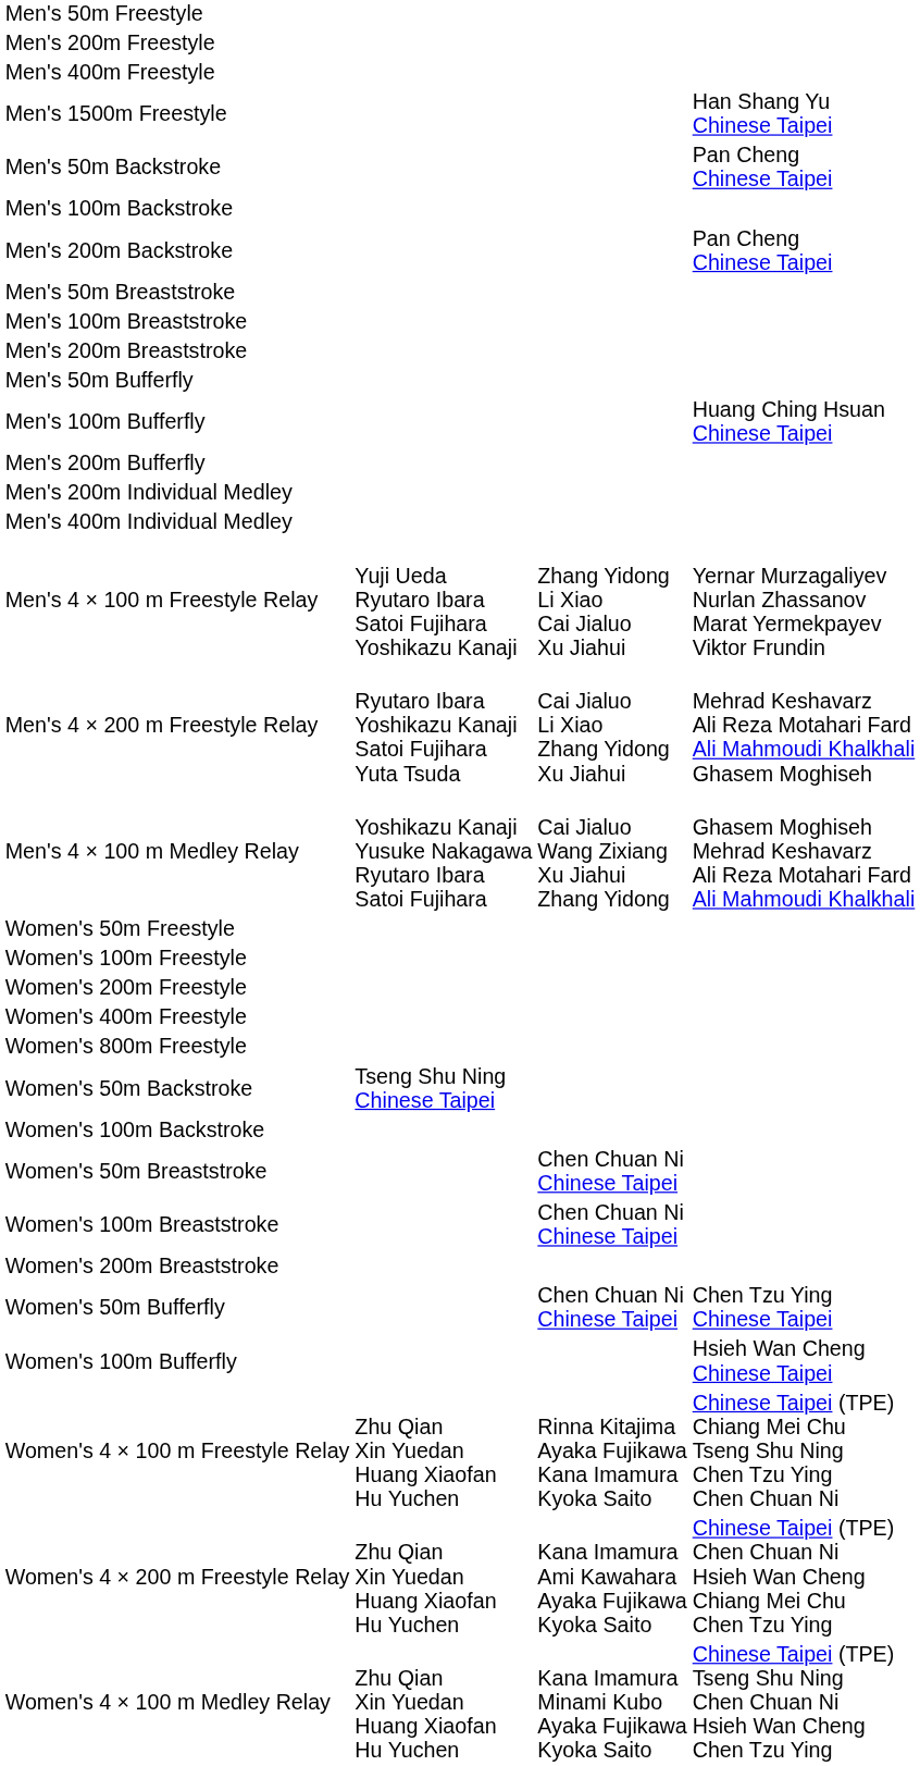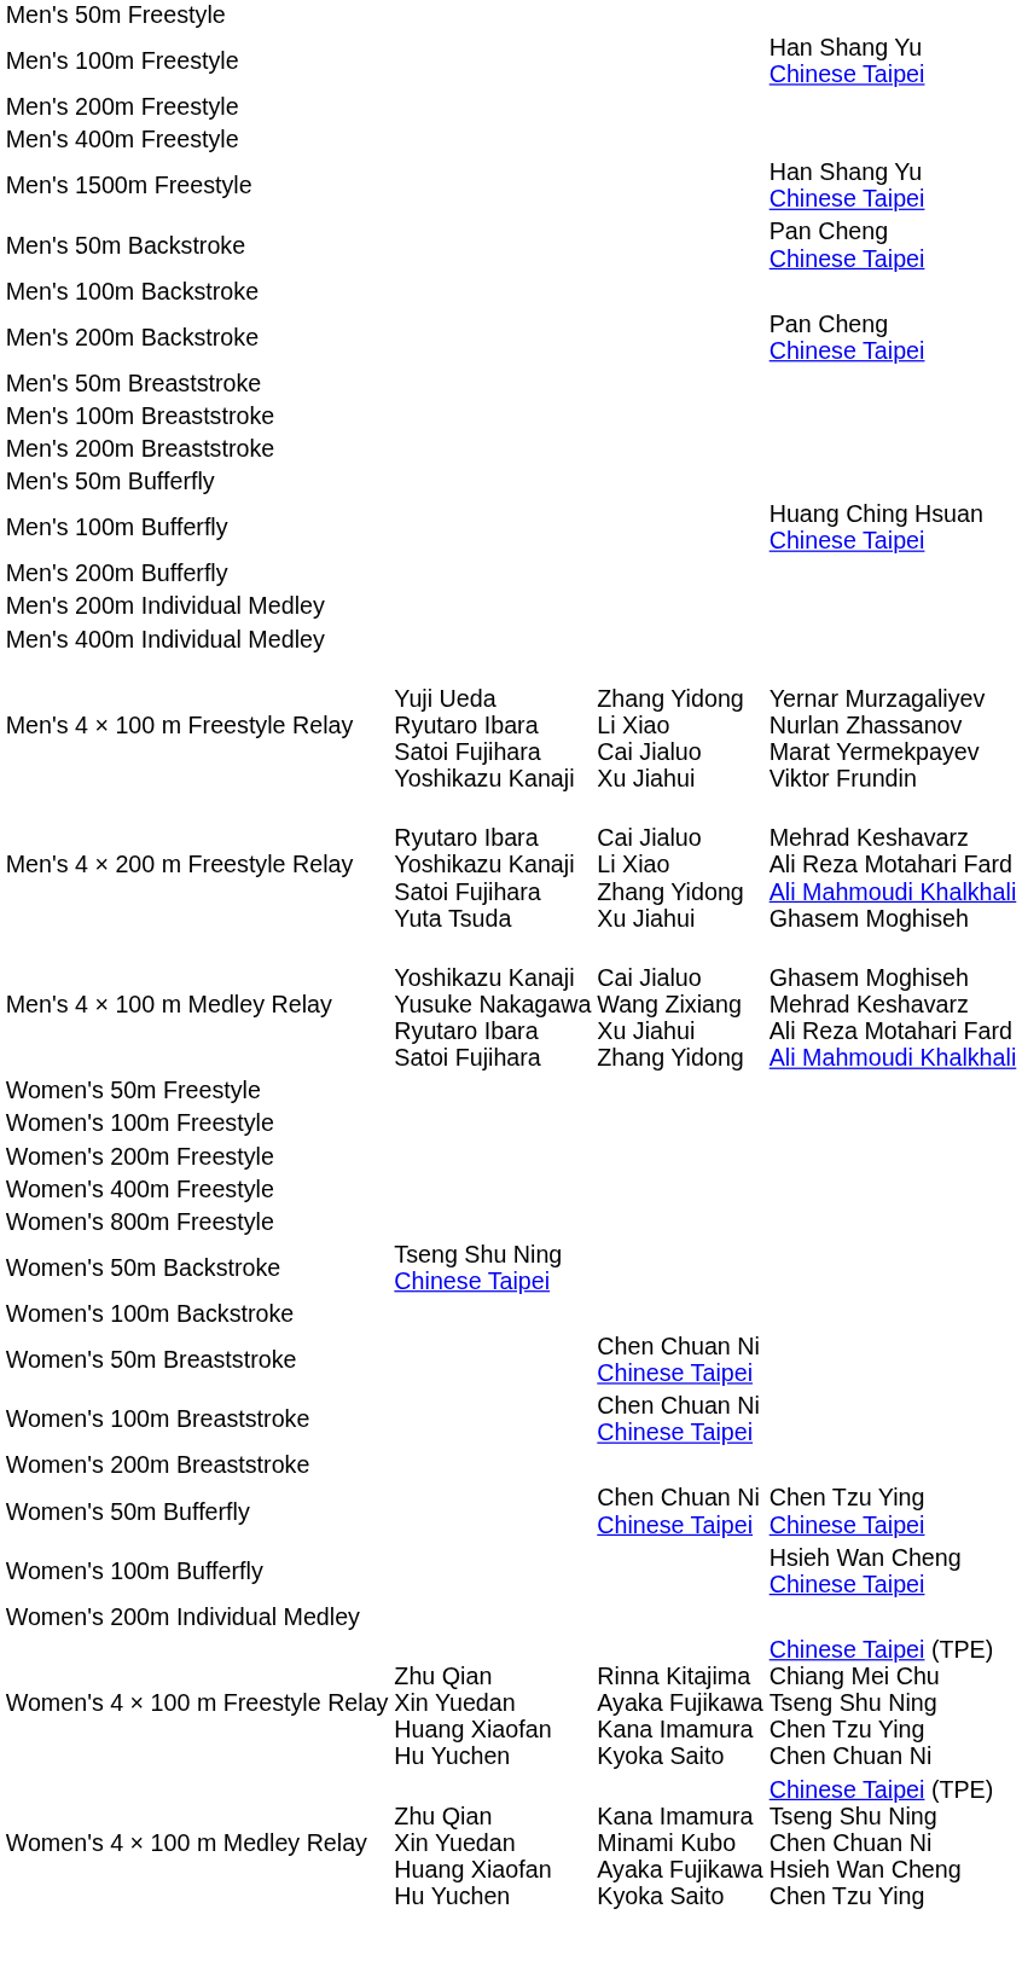 <table>
 <tr>
 <td>Men's 50m Freestyle</td>
 <td></td>
 <td></td>
 <td></td>
+</tr>
+<tr>
+<td>Men's 100m Freestyle</td>
+<td></td>
+<td></td>
+<td>Han Shang Yu<br> <a href='#'>Chinese Taipei</a></td>
 </tr>
 <tr>
 <td>Men's 200m Freestyle</td>
 <td></td>
 <td></td>
 <td></td>
 </tr>
 <tr>
 <td>Men's 400m Freestyle</td>
 <td></td>
 <td></td>
 <td></td>
 </tr>
 <tr>
 <td>Men's 1500m Freestyle</td>
 <td></td>
 <td></td>
 <td>Han Shang Yu<br> <a href='#'>Chinese Taipei</a></td>
 </tr>
 <tr>
 <td>Men's 50m Backstroke</td>
 <td></td>
 <td></td>
 <td>Pan Cheng<br> <a href='#'>Chinese Taipei</a></td>
 </tr>
 <tr>
 <td>Men's 100m Backstroke</td>
 <td></td>
 <td></td>
 <td></td>
 </tr>
 <tr>
 <td>Men's 200m Backstroke</td>
 <td></td>
 <td></td>
 <td>Pan Cheng<br> <a href='#'>Chinese Taipei</a></td>
 </tr>
 <tr>
 <td>Men's 50m Breaststroke</td>
 <td></td>
 <td></td>
 <td></td>
 </tr>
 <tr>
 <td>Men's 100m Breaststroke</td>
 <td></td>
 <td></td>
 <td></td>
 </tr>
 <tr>
 <td>Men's 200m Breaststroke</td>
 <td></td>
 <td></td>
 <td></td>
 </tr>
 <tr>
 <td>Men's 50m Bufferfly</td>
 <td></td>
 <td></td>
 <td></td>
 </tr>
 <tr>
 <td>Men's 100m Bufferfly</td>
 <td></td>
 <td></td>
 <td>Huang Ching Hsuan<br> <a href='#'>Chinese Taipei</a></td>
 </tr>
 <tr>
 <td>Men's 200m Bufferfly</td>
 <td></td>
 <td></td>
 <td></td>
 </tr>
 <tr>
 <td>Men's 200m Individual Medley</td>
 <td></td>
 <td></td>
 <td></td>
 </tr>
 <tr>
 <td>Men's 400m Individual Medley</td>
 <td></td>
 <td></td>
 <td></td>
 </tr>
 <tr>
 <td>Men's 4 × 100 m Freestyle Relay</td>
 <td><br>Yuji Ueda<br>Ryutaro Ibara<br>Satoi Fujihara<br>Yoshikazu Kanaji</td>
 <td><br>Zhang Yidong<br>Li Xiao<br>Cai Jialuo<br>Xu Jiahui</td>
 <td><br>Yernar Murzagaliyev<br>Nurlan Zhassanov<br>Marat Yermekpayev<br>Viktor Frundin</td>
 </tr>
 <tr>
 <td>Men's 4 × 200 m Freestyle Relay</td>
 <td><br>Ryutaro Ibara<br>Yoshikazu Kanaji<br>Satoi Fujihara<br>Yuta Tsuda</td>
 <td><br>Cai Jialuo<br>Li Xiao<br>Zhang Yidong<br>Xu Jiahui</td>
 <td><br>Mehrad Keshavarz<br>Ali Reza Motahari Fard<br><a href='#'>Ali Mahmoudi Khalkhali</a><br>Ghasem Moghiseh</td>
 </tr>
 <tr>
 <td>Men's 4 × 100 m Medley Relay</td>
 <td><br>Yoshikazu Kanaji<br>Yusuke Nakagawa<br>Ryutaro Ibara<br>Satoi Fujihara</td>
 <td><br>Cai Jialuo<br>Wang Zixiang<br>Xu Jiahui<br>Zhang Yidong</td>
 <td><br>Ghasem Moghiseh<br>Mehrad Keshavarz<br>Ali Reza Motahari Fard<br><a href='#'>Ali Mahmoudi Khalkhali</a></td>
 </tr>
 <tr>
 <td>Women's 50m Freestyle</td>
 <td></td>
 <td></td>
 <td></td>
 </tr>
 <tr>
 <td>Women's 100m Freestyle</td>
 <td></td>
 <td></td>
 <td></td>
 </tr>
 <tr>
 <td>Women's 200m Freestyle</td>
 <td></td>
 <td></td>
 <td></td>
 </tr>
 <tr>
 <td>Women's 400m Freestyle</td>
 <td></td>
 <td></td>
 <td></td>
 </tr>
 <tr>
 <td>Women's 800m Freestyle</td>
 <td></td>
 <td></td>
 <td></td>
 </tr>
 <tr>
 <td>Women's 50m Backstroke</td>
 <td>Tseng Shu Ning<br> <a href='#'>Chinese Taipei</a></td>
 <td></td>
 <td></td>
 </tr>
 <tr>
 <td>Women's 100m Backstroke</td>
 <td></td>
 <td></td>
 <td></td>
 </tr>
 <tr>
 <td>Women's 50m Breaststroke</td>
 <td></td>
 <td>Chen Chuan Ni<br> <a href='#'>Chinese Taipei</a></td>
 <td></td>
 </tr>
 <tr>
 <td>Women's 100m Breaststroke</td>
 <td></td>
 <td>Chen Chuan Ni<br> <a href='#'>Chinese Taipei</a></td>
 <td></td>
 </tr>
 <tr>
 <td>Women's 200m Breaststroke</td>
 <td></td>
 <td></td>
 <td></td>
 </tr>
 <tr>
 <td>Women's 50m Bufferfly</td>
 <td></td>
 <td>Chen Chuan Ni<br> <a href='#'>Chinese Taipei</a></td>
 <td>Chen Tzu Ying<br> <a href='#'>Chinese Taipei</a></td>
 </tr>
 <tr>
 <td>Women's 100m Bufferfly</td>
 <td></td>
 <td></td>
 <td>Hsieh Wan Cheng<br> <a href='#'>Chinese Taipei</a></td>
 </tr>
 <tr>
+<td>Women's 200m Individual Medley</td>
+<td></td>
+<td></td>
+<td></td>
+</tr>
+<tr>
 <td>Women's 4 × 100 m Freestyle Relay</td>
 <td><br>Zhu Qian<br>Xin Yuedan<br>Huang Xiaofan<br>Hu Yuchen</td>
 <td><br>Rinna Kitajima<br>Ayaka Fujikawa<br>Kana Imamura<br>Kyoka Saito</td>
 <td> <a href='#'>Chinese Taipei</a> <span>(TPE)</span><br>Chiang Mei Chu<br>Tseng Shu Ning<br>Chen Tzu Ying<br>Chen Chuan Ni</td>
-</tr>
-<tr>
-<td>Women's 4 × 200 m Freestyle Relay</td>
-<td><br>Zhu Qian<br>Xin Yuedan<br>Huang Xiaofan<br>Hu Yuchen</td>
-<td><br>Kana Imamura<br>Ami Kawahara<br>Ayaka Fujikawa<br>Kyoka Saito</td>
-<td> <a href='#'>Chinese Taipei</a> <span>(TPE)</span><br>Chen Chuan Ni<br>Hsieh Wan Cheng<br>Chiang Mei Chu<br>Chen Tzu Ying</td>
 </tr>
 <tr>
 <td>Women's 4 × 100 m Medley Relay</td>
 <td><br>Zhu Qian<br>Xin Yuedan<br>Huang Xiaofan<br>Hu Yuchen</td>
 <td><br>Kana Imamura<br>Minami Kubo<br>Ayaka Fujikawa<br>Kyoka Saito</td>
 <td> <a href='#'>Chinese Taipei</a> <span>(TPE)</span><br>Tseng Shu Ning<br>Chen Chuan Ni<br>Hsieh Wan Cheng<br>Chen Tzu Ying</td>
 </tr>
 </table>
